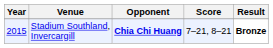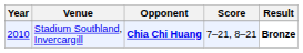 <table class="sortable wikitable" style="font-size: 90%;">
 <tr>
 <th>Year</th>
 <th>Venue</th>
 <th>Opponent</th>
 <th>Score</th>
 <th>Result</th>
 </tr>
 <tr>
 </tr>
 <tr style="background:#ECF2FF">
-<td align="center"><a href='#'>2015</a></td>
+<td align="center"><a href='#'>2010</a></td>
 <td align="left"><a href='#'>Stadium Southland</a>,<br> <a href='#'>Invercargill</a></td>
 <td align="left"><strong> <a href='#'>Chia Chi Huang</a></strong></td>
 <td align="left">7–21, 8–21</td>
 <td style="text-align:left; background:white"> <strong>Bronze</strong></td>
 </tr>
 </table>
